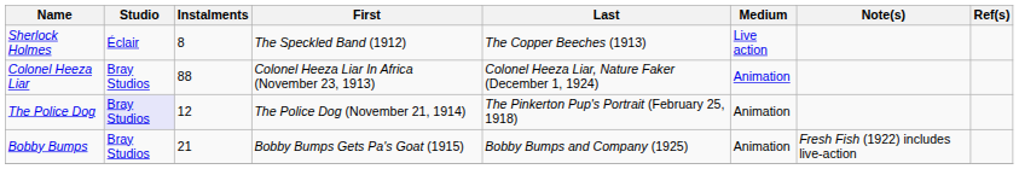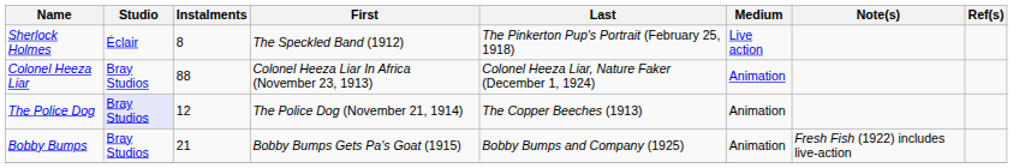 <table class="wikitable" style="width:100%;" style="font-size: 100%;">
 <tr style="text-align:center;">
 <th>Name</th>
 <th>Studio</th>
 <th>Instalments</th>
 <th>First</th>
 <th>Last</th>
 <th>Medium</th>
 <th>Note(s)</th>
 <th>Ref(s)</th>
 </tr>
 <tr>
 <td><em><a href='#'>Sherlock Holmes</a></em></td>
 <td><a href='#'>Éclair</a></td>
 <td>8</td>
 <td><em>The Speckled Band</em> (1912)</td>
-<td><em>The Copper Beeches</em> (1913)</td>
+<td><em>The Pinkerton Pup's Portrait</em> (February 25, 1918)</td>
 <td><a href='#'>Live action</a></td>
 <td></td>
 <td></td>
 </tr>
 <tr>
 <td><em><a href='#'>Colonel Heeza Liar</a></em></td>
 <td><a href='#'>Bray Studios</a></td>
 <td>88</td>
 <td><em>Colonel Heeza Liar In Africa</em> (November 23, 1913)</td>
 <td><em>Colonel Heeza Liar, Nature Faker</em> (December 1, 1924)</td>
 <td><a href='#'>Animation</a></td>
 <td></td>
 <td></td>
 </tr>
 <tr>
 <td><em><a href='#'>The Police Dog</a></em></td>
 <td style="background: lavender;"><a href='#'>Bray Studios</a></td>
 <td>12</td>
 <td><em>The Police Dog</em> (November 21, 1914)</td>
-<td><em>The Pinkerton Pup's Portrait</em> (February 25, 1918)</td>
+<td><em>The Copper Beeches</em> (1913)</td>
 <td>Animation</td>
 <td></td>
 <td></td>
 </tr>
 <tr>
 <td><em><a href='#'>Bobby Bumps</a></em></td>
 <td><a href='#'>Bray Studios</a></td>
 <td>21</td>
 <td><em>Bobby Bumps Gets Pa's Goat</em> (1915)</td>
 <td><em>Bobby Bumps and Company</em> (1925)</td>
 <td>Animation</td>
 <td><em>Fresh Fish</em> (1922) includes live-action</td>
 <td></td>
 </tr>
 <tr>
 </tr>
 </table>
